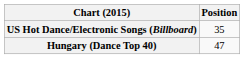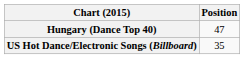 <table class="wikitable sortable plainrowheaders" style="text-align:center">
 <tr>
 <th scope="col">Chart (2015)</th>
 <th scope="col">Position</th>
 </tr>
 <tr>
+<th scope="row">Hungary (Dance Top 40)</th>
+<td>47</td>
+</tr>
+<tr>
 <th scope="row">US Hot Dance/Electronic Songs (<em>Billboard</em>)</th>
 <td>35</td>
 </tr>
-<tr>
-<th scope="row">Hungary (Dance Top 40)</th>
-<td>47</td>
-</tr>
 </table>
